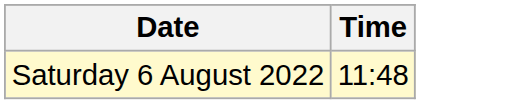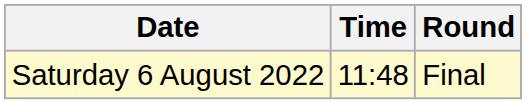 <table class="wikitable">
 <tr>
 <th>Date</th>
 <th>Time</th>
+<th>Round</th>
 </tr>
 <tr>
 <td style=background:lemonchiffon>Saturday 6 August 2022</td>
 <td style=background:lemonchiffon>11:48</td>
+<td style=background:lemonchiffon>Final</td>
 </tr>
 </table>
